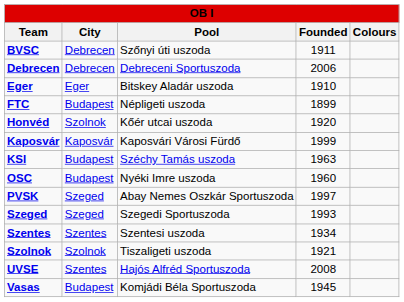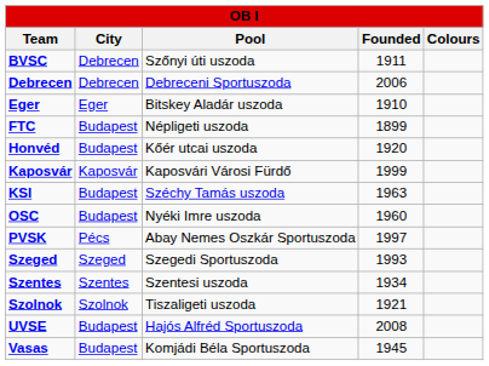 <table class="wikitable sortable">
 <tr>
 <td bgcolor=#DD0000 align="center" colspan="17"><strong><span>OB I</span></strong></td>
 </tr>
 <tr>
 <th>Team</th>
 <th>City</th>
 <th>Pool</th>
 <th>Founded</th>
 <th>Colours</th>
 </tr>
 <tr>
 <td><strong><a href='#'>BVSC</a></strong></td>
 <td><a href='#'>Debrecen</a></td>
 <td>Szőnyi úti uszoda</td>
 <td style="text-align: center;">1911</td>
 <td style="text-align: center;"> </td>
 </tr>
 <tr>
 <td><strong><a href='#'>Debrecen</a></strong></td>
 <td><a href='#'>Debrecen</a></td>
 <td><a href='#'>Debreceni Sportuszoda</a></td>
 <td style="text-align: center;">2006</td>
 <td style="text-align: center;"> </td>
 </tr>
 <tr>
 <td><strong><a href='#'>Eger</a></strong></td>
 <td><a href='#'>Eger</a></td>
 <td>Bitskey Aladár uszoda</td>
 <td style="text-align: center;">1910</td>
 <td style="text-align: center;"> </td>
 </tr>
 <tr>
 <td><strong><a href='#'>FTC</a></strong></td>
 <td><a href='#'>Budapest</a></td>
 <td>Népligeti uszoda</td>
 <td style="text-align: center;">1899</td>
 <td style="text-align: center;"> </td>
 </tr>
 <tr>
 <td><strong><a href='#'>Honvéd</a></strong></td>
-<td><a href='#'>Szolnok</a></td>
+<td><a href='#'>Budapest</a></td>
 <td>Kőér utcai uszoda</td>
 <td style="text-align: center;">1920</td>
 <td style="text-align: center;"> </td>
 </tr>
 <tr>
 <td><strong><a href='#'>Kaposvár</a></strong></td>
 <td><a href='#'>Kaposvár</a></td>
 <td>Kaposvári Városi Fürdő</td>
 <td style="text-align: center;">1999</td>
 <td style="text-align: center;"> </td>
 </tr>
 <tr>
 <td><strong><a href='#'>KSI</a></strong></td>
 <td><a href='#'>Budapest</a></td>
 <td><a href='#'>Széchy Tamás uszoda</a></td>
 <td style="text-align: center;">1963</td>
 <td style="text-align: center;"> </td>
 </tr>
 <tr>
 <td><strong><a href='#'>OSC</a></strong></td>
 <td><a href='#'>Budapest</a></td>
 <td>Nyéki Imre uszoda</td>
 <td style="text-align: center;">1960</td>
 <td style="text-align: center;"> </td>
 </tr>
 <tr>
 <td><strong><a href='#'>PVSK</a></strong></td>
-<td><a href='#'>Szeged</a></td>
+<td><a href='#'>Pécs</a></td>
 <td>Abay Nemes Oszkár Sportuszoda</td>
 <td style="text-align: center;">1997</td>
 <td style="text-align: center;"> </td>
 </tr>
 <tr>
 <td><strong><a href='#'>Szeged</a></strong></td>
 <td><a href='#'>Szeged</a></td>
 <td>Szegedi Sportuszoda</td>
 <td style="text-align: center;">1993</td>
 <td style="text-align: center;">  </td>
 </tr>
 <tr>
 <td><strong><a href='#'>Szentes</a></strong></td>
 <td><a href='#'>Szentes</a></td>
 <td>Szentesi uszoda</td>
 <td style="text-align: center;">1934</td>
 <td style="text-align: center;"> </td>
 </tr>
 <tr>
 <td><strong><a href='#'>Szolnok</a></strong></td>
 <td><a href='#'>Szolnok</a></td>
 <td>Tiszaligeti uszoda</td>
 <td style="text-align: center;">1921</td>
 <td style="text-align: center;"> </td>
 </tr>
 <tr>
 <td><strong><a href='#'>UVSE</a></strong></td>
-<td><a href='#'>Szentes</a></td>
+<td><a href='#'>Budapest</a></td>
 <td><a href='#'>Hajós Alfréd Sportuszoda</a></td>
 <td style="text-align: center;">2008</td>
 <td style="text-align: center;"> </td>
 </tr>
 <tr>
 <td><strong><a href='#'>Vasas</a></strong></td>
 <td><a href='#'>Budapest</a></td>
 <td>Komjádi Béla Sportuszoda</td>
 <td style="text-align: center;">1945</td>
 <td style="text-align: center;"> </td>
 </tr>
 </table>
